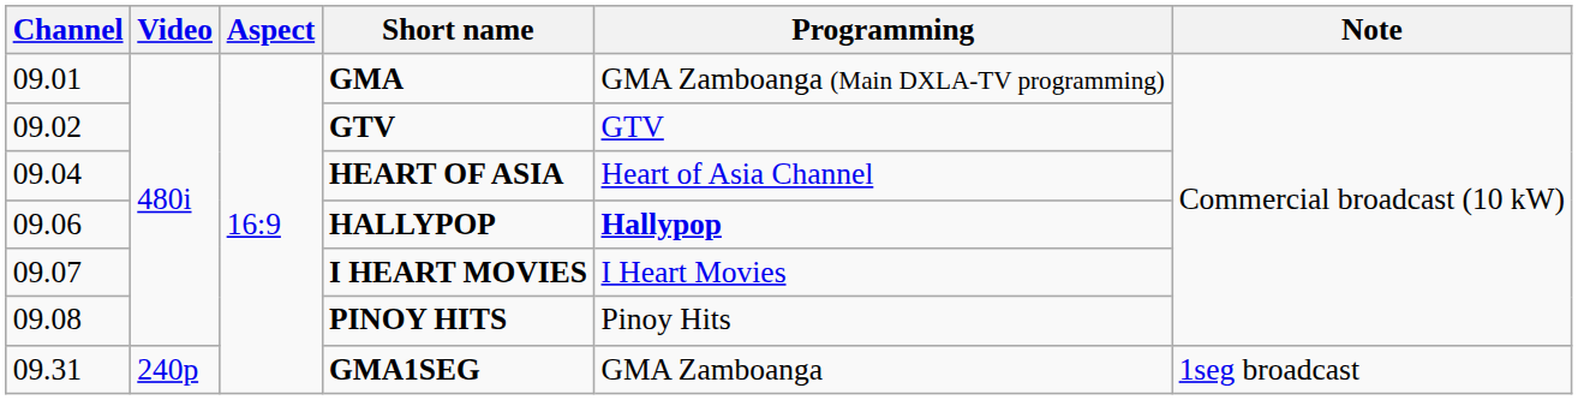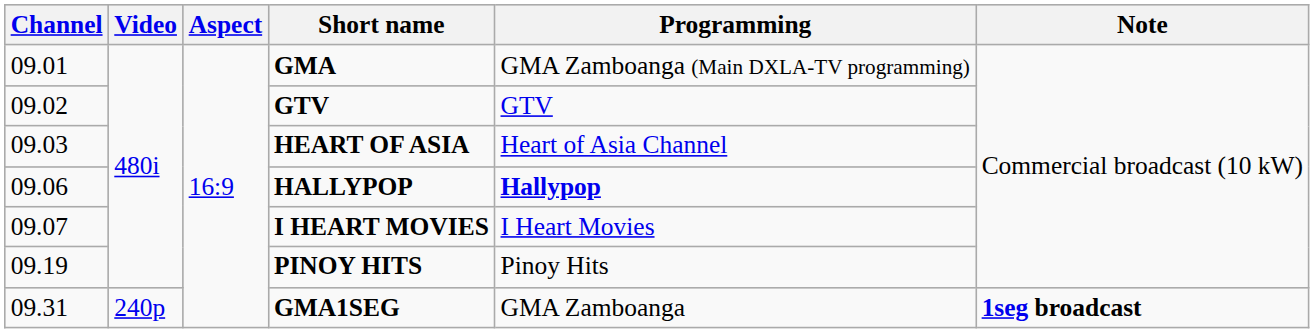 <table class="wikitable">
 <tr>
 <th><a href='#'>Channel</a></th>
 <th><a href='#'>Video</a></th>
 <th><a href='#'>Aspect</a></th>
 <th>Short name</th>
 <th>Programming</th>
 <th>Note</th>
 </tr>
 <tr>
 <td>09.01</td>
 <td rowspan="6"><a href='#'>480i</a></td>
 <td rowspan="7"><a href='#'>16:9</a></td>
 <td><strong>GMA</strong></td>
 <td>GMA Zamboanga <small>(Main DXLA-TV programming)</small></td>
 <td rowspan="6">Commercial broadcast (10 kW)</td>
 </tr>
 <tr>
 <td>09.02</td>
 <td><strong>GTV</strong></td>
 <td><a href='#'>GTV</a></td>
 </tr>
 <tr>
-<td>09.04</td>
+<td>09.03</td>
 <td><strong>HEART OF ASIA</strong></td>
 <td><a href='#'>Heart of Asia Channel</a></td>
 </tr>
 <tr>
 <td>09.06</td>
 <td><strong>HALLYPOP</strong></td>
 <td><strong><a href='#'>Hallypop</a></strong></td>
 </tr>
 <tr>
 <td>09.07</td>
 <td><strong>I HEART MOVIES</strong></td>
 <td><a href='#'>I Heart Movies</a></td>
 </tr>
 <tr>
-<td>09.08</td>
+<td>09.19</td>
 <td><strong>PINOY HITS</strong></td>
 <td>Pinoy Hits</td>
 </tr>
 <tr>
 <td>09.31</td>
 <td><a href='#'>240p</a></td>
 <td><strong>GMA1SEG</strong></td>
 <td>GMA Zamboanga</td>
-<td><a href='#'>1seg</a> broadcast</td>
+<td><strong><a href='#'>1seg</a> broadcast</strong></td>
 </tr>
 </table>
